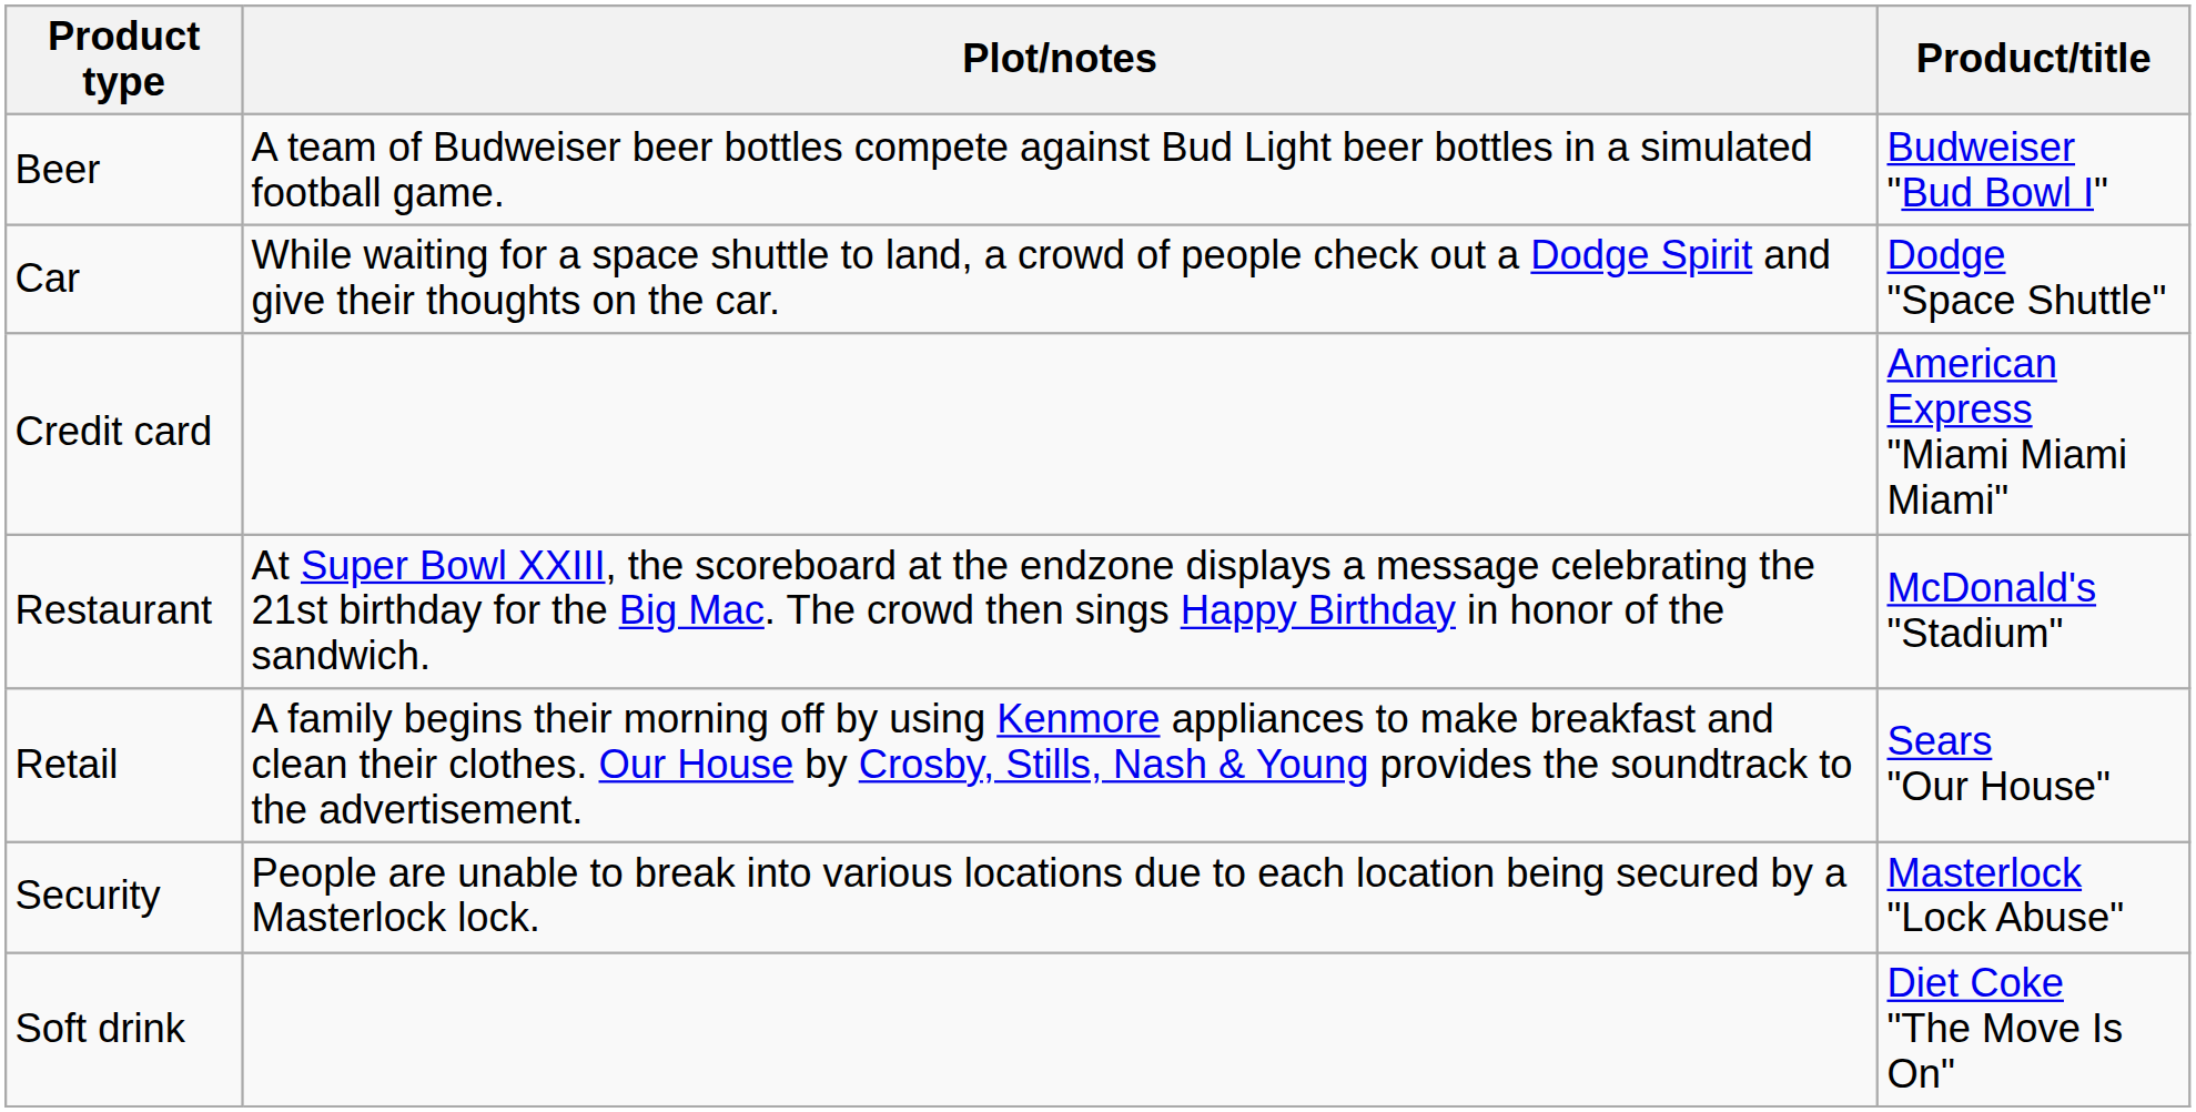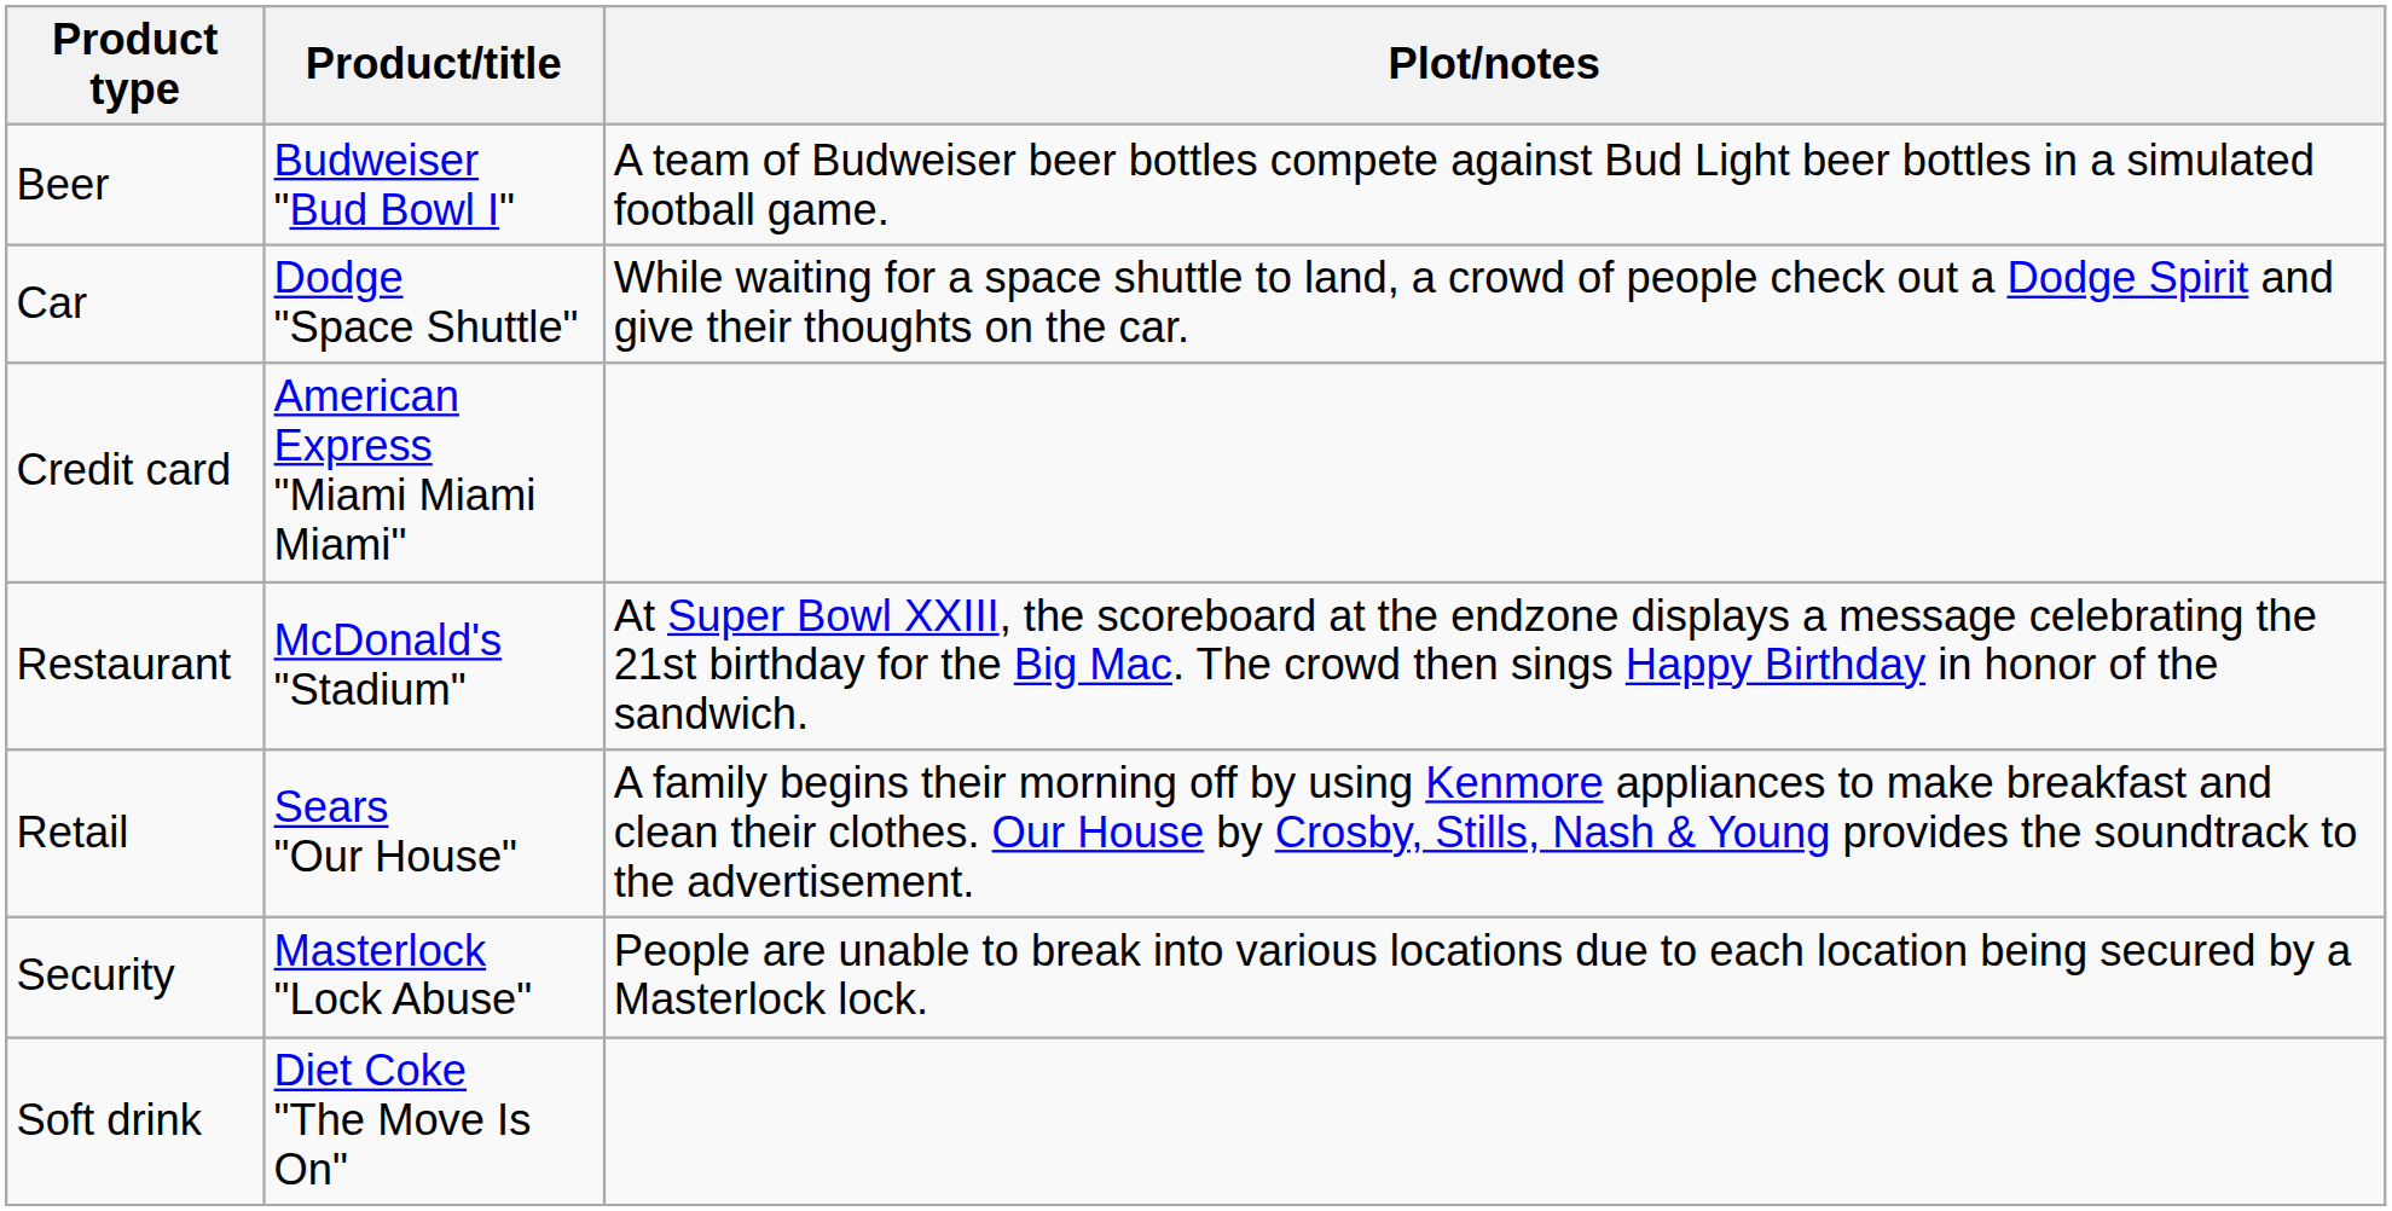 <table class="wikitable">
 <tr>
 <th>Product type</th>
+<th>Product/title</th>
 <th>Plot/notes</th>
-<th>Product/title</th>
 </tr>
 <tr>
 <td>Beer</td>
+<td><a href='#'>Budweiser</a><br>"<a href='#'>Bud Bowl I</a>"</td>
 <td>A team of Budweiser beer bottles compete against Bud Light beer bottles in a simulated football game.</td>
-<td><a href='#'>Budweiser</a><br>"<a href='#'>Bud Bowl I</a>"</td>
 </tr>
 <tr>
 <td>Car</td>
+<td><a href='#'>Dodge</a><br>"Space Shuttle"</td>
 <td>While waiting for a space shuttle to land, a crowd of people check out a <a href='#'>Dodge Spirit</a> and give their thoughts on the car.</td>
-<td><a href='#'>Dodge</a><br>"Space Shuttle"</td>
 </tr>
 <tr>
 <td>Credit card</td>
+<td><a href='#'>American Express</a><br>"Miami Miami Miami"</td>
 <td></td>
-<td><a href='#'>American Express</a><br>"Miami Miami Miami"</td>
 </tr>
 <tr>
 <td>Restaurant</td>
+<td><a href='#'>McDonald's</a><br>"Stadium"</td>
 <td>At <a href='#'>Super Bowl XXIII</a>, the scoreboard at the endzone displays a message celebrating the 21st birthday for the <a href='#'>Big Mac</a>. The crowd then sings <a href='#'>Happy Birthday</a> in honor of the sandwich.</td>
-<td><a href='#'>McDonald's</a><br>"Stadium"</td>
 </tr>
 <tr>
 <td>Retail</td>
+<td><a href='#'>Sears</a><br>"Our House"</td>
 <td>A family begins their morning off by using <a href='#'>Kenmore</a> appliances to make breakfast and clean their clothes. <a href='#'>Our House</a> by <a href='#'>Crosby, Stills, Nash & Young</a> provides the soundtrack to the advertisement.</td>
-<td><a href='#'>Sears</a><br>"Our House"</td>
 </tr>
 <tr>
 <td>Security</td>
+<td><a href='#'>Masterlock</a><br>"Lock Abuse"</td>
 <td>People are unable to break into various locations due to each location being secured by a Masterlock lock.</td>
-<td><a href='#'>Masterlock</a><br>"Lock Abuse"</td>
 </tr>
 <tr>
 <td>Soft drink</td>
+<td><a href='#'>Diet Coke</a><br>"The Move Is On"</td>
 <td></td>
-<td><a href='#'>Diet Coke</a><br>"The Move Is On"</td>
 </tr>
 </table>
